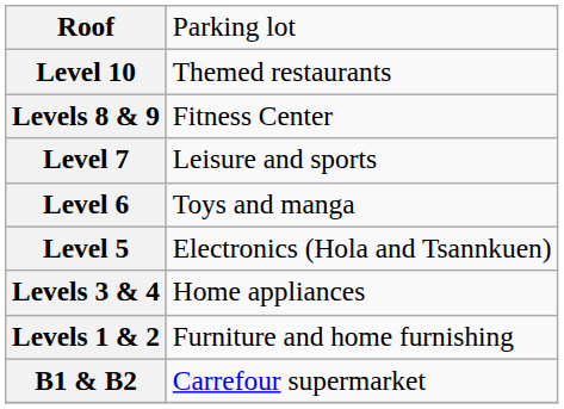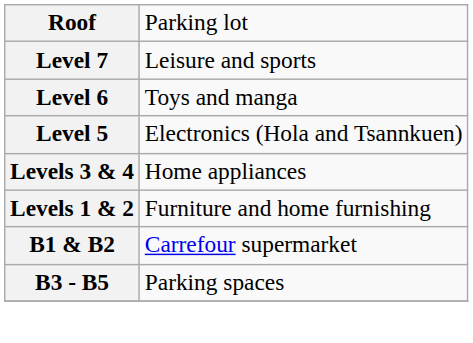 <table class="wikitable">
 <tr>
 <th>Roof</th>
 <td>Parking lot</td>
-</tr>
-<tr>
-<th>Level 10</th>
-<td>Themed restaurants</td>
-</tr>
-<tr>
-<th>Levels 8 & 9</th>
-<td>Fitness Center</td>
 </tr>
 <tr>
 <th>Level 7</th>
 <td>Leisure and sports</td>
 </tr>
 <tr>
 <th>Level 6</th>
 <td>Toys and manga</td>
 </tr>
 <tr>
 <th>Level 5</th>
 <td>Electronics (Hola and Tsannkuen)</td>
 </tr>
 <tr>
 <th>Levels 3 & 4</th>
 <td>Home appliances</td>
 </tr>
 <tr>
 <th>Levels 1 & 2</th>
 <td>Furniture and home furnishing</td>
 </tr>
 <tr>
 <th>B1 & B2</th>
 <td><a href='#'>Carrefour</a> supermarket</td>
 </tr>
 <tr>
+<th>B3 - B5</th>
+<td>Parking spaces</td>
+</tr>
+<tr>
 </tr>
 </table>
